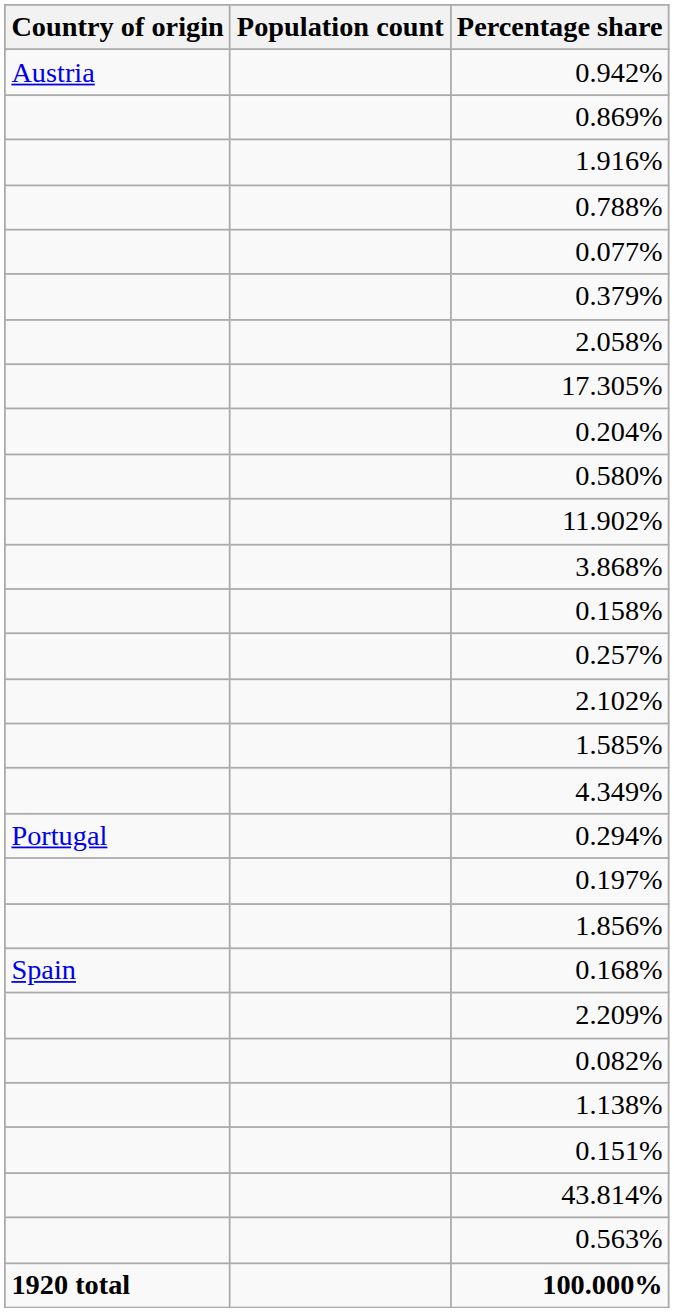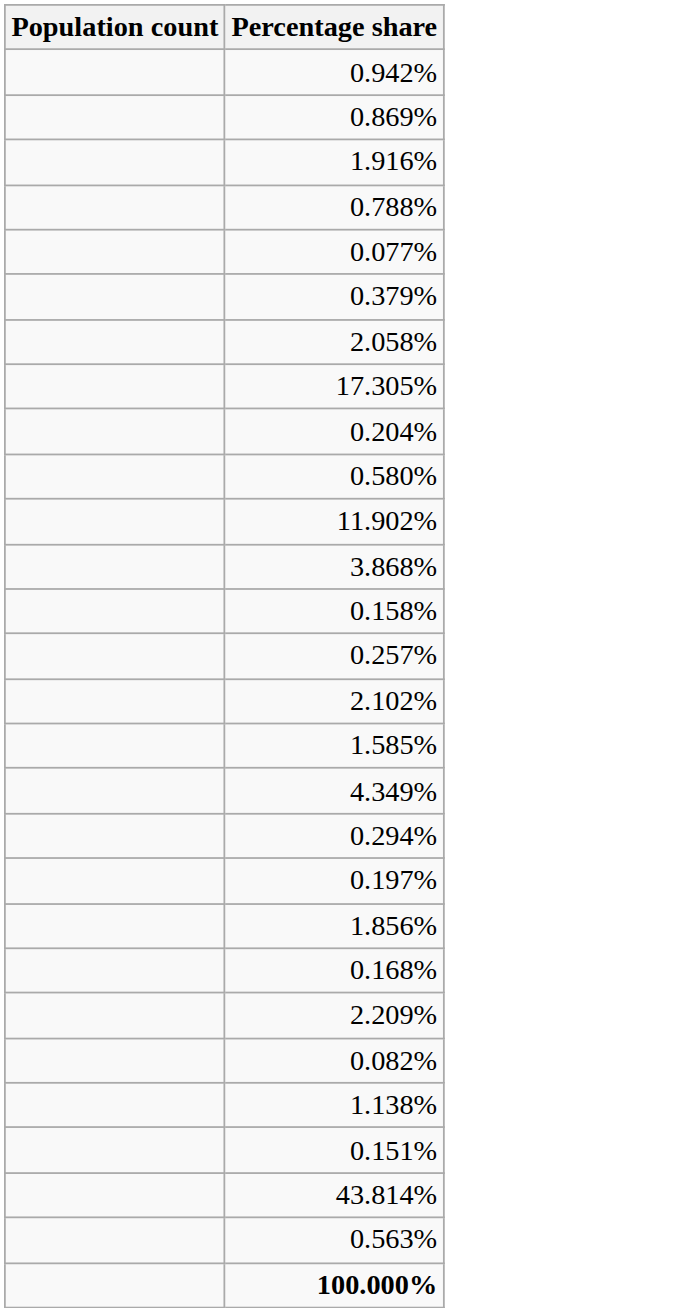 <table class="wikitable sortable">
 <tr>
-<th>Country of origin</th>
 <th>Population count</th>
 <th>Percentage share</th>
 </tr>
 <tr>
-<td> <a href='#'>Austria</a></td>
 <td align="right"></td>
 <td align="right">0.942%</td>
 </tr>
 <tr>
-<td></td>
 <td align="right"></td>
 <td align="right">0.869%</td>
 </tr>
 <tr>
-<td></td>
 <td align="right"></td>
 <td align="right">1.916%</td>
 </tr>
 <tr>
-<td></td>
 <td align="right"></td>
 <td align="right">0.788%</td>
 </tr>
 <tr>
-<td></td>
 <td align="right"></td>
 <td align="right">0.077%</td>
 </tr>
 <tr>
-<td></td>
 <td align="right"></td>
 <td align="right">0.379%</td>
 </tr>
 <tr>
-<td></td>
 <td align="right"></td>
 <td align="right">2.058%</td>
 </tr>
 <tr>
-<td></td>
 <td align="right"></td>
 <td align="right">17.305%</td>
 </tr>
 <tr>
-<td></td>
 <td align="right"></td>
 <td align="right">0.204%</td>
 </tr>
 <tr>
-<td></td>
 <td align="right"></td>
 <td align="right">0.580%</td>
 </tr>
 <tr>
-<td></td>
 <td align="right"></td>
 <td align="right">11.902%</td>
 </tr>
 <tr>
-<td></td>
 <td align="right"></td>
 <td align="right">3.868%</td>
 </tr>
 <tr>
-<td></td>
 <td align="right"></td>
 <td align="right">0.158%</td>
 </tr>
 <tr>
-<td></td>
 <td align="right"></td>
 <td align="right">0.257%</td>
 </tr>
 <tr>
-<td></td>
 <td align="right"></td>
 <td align="right">2.102%</td>
 </tr>
 <tr>
-<td></td>
 <td align="right"></td>
 <td align="right">1.585%</td>
 </tr>
 <tr>
-<td></td>
 <td align="right"></td>
 <td align="right">4.349%</td>
 </tr>
 <tr>
-<td> <a href='#'>Portugal</a></td>
 <td align="right"></td>
 <td align="right">0.294%</td>
 </tr>
 <tr>
-<td></td>
 <td align="right"></td>
 <td align="right">0.197%</td>
 </tr>
 <tr>
-<td></td>
 <td align="right"></td>
 <td align="right">1.856%</td>
 </tr>
 <tr>
-<td> <a href='#'>Spain</a></td>
 <td align="right"></td>
 <td align="right">0.168%</td>
 </tr>
 <tr>
-<td></td>
 <td align="right"></td>
 <td align="right">2.209%</td>
 </tr>
 <tr>
-<td></td>
 <td align="right"></td>
 <td align="right">0.082%</td>
 </tr>
 <tr>
-<td></td>
 <td align="right"></td>
 <td align="right">1.138%</td>
 </tr>
 <tr>
-<td></td>
 <td align="right"></td>
 <td align="right">0.151%</td>
 </tr>
 <tr>
-<td></td>
 <td align="right"></td>
 <td align="right">43.814%</td>
 </tr>
 <tr>
-<td></td>
 <td align="right"></td>
 <td align="right">0.563%</td>
 </tr>
 <tr>
-<td><strong>1920 total</strong></td>
 <td align="right"><strong></strong></td>
 <td align="right"><strong>100.000%</strong></td>
 </tr>
 </table>
